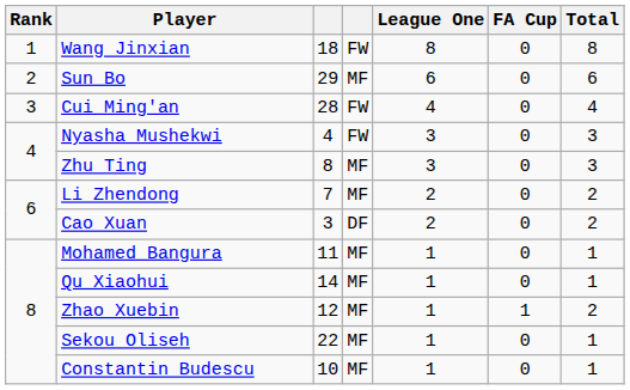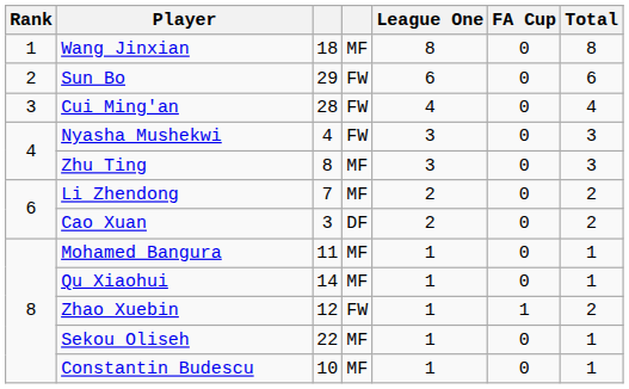 <table class="wikitable">
 <tr>
 <th>Rank</th>
 <th style="width:180px;">Player</th>
 <th></th>
 <th></th>
 <th>League One</th>
 <th>FA Cup</th>
 <th>Total</th>
 </tr>
 <tr>
 <td align=center>1</td>
 <td> <a href='#'>Wang Jinxian</a></td>
 <td align=center>18</td>
-<td align=center>FW</td>
+<td align=center>MF</td>
 <td align=center>8</td>
 <td align=center>0</td>
 <td align="center">8</td>
 </tr>
 <tr>
 <td align=center>2</td>
 <td> <a href='#'>Sun Bo</a></td>
 <td align=center>29</td>
-<td align=center>MF</td>
+<td align=center>FW</td>
 <td align=center>6</td>
 <td align=center>0</td>
 <td align="center">6</td>
 </tr>
 <tr>
 <td align=center>3</td>
 <td> <a href='#'>Cui Ming'an</a></td>
 <td align=center>28</td>
 <td align=center>FW</td>
 <td align=center>4</td>
 <td align=center>0</td>
 <td align="center">4</td>
 </tr>
 <tr>
 <td align=center rowspan=2>4</td>
 <td> <a href='#'>Nyasha Mushekwi</a></td>
 <td align=center>4</td>
 <td align=center>FW</td>
 <td align=center>3</td>
 <td align=center>0</td>
 <td align="center">3</td>
 </tr>
 <tr>
 <td> <a href='#'>Zhu Ting</a></td>
 <td align=center>8</td>
 <td align=center>MF</td>
 <td align=center>3</td>
 <td align=center>0</td>
 <td align="center">3</td>
 </tr>
 <tr>
 <td align=center rowspan=2>6</td>
 <td> <a href='#'>Li Zhendong</a></td>
 <td align=center>7</td>
 <td align=center>MF</td>
 <td align=center>2</td>
 <td align=center>0</td>
 <td align="center">2</td>
 </tr>
 <tr>
 <td> <a href='#'>Cao Xuan</a></td>
 <td align=center>3</td>
 <td align=center>DF</td>
 <td align=center>2</td>
 <td align=center>0</td>
 <td align="center">2</td>
 </tr>
 <tr>
 <td align=center rowspan=5>8</td>
 <td> <a href='#'>Mohamed Bangura</a></td>
 <td align=center>11</td>
 <td align=center>MF</td>
 <td align=center>1</td>
 <td align=center>0</td>
 <td align="center">1</td>
 </tr>
 <tr>
 <td> <a href='#'>Qu Xiaohui</a></td>
 <td align=center>14</td>
 <td align=center>MF</td>
 <td align=center>1</td>
 <td align=center>0</td>
 <td align="center">1</td>
 </tr>
 <tr>
 <td> <a href='#'>Zhao Xuebin</a></td>
 <td align=center>12</td>
-<td align=center>MF</td>
+<td align=center>FW</td>
 <td align=center>1</td>
 <td align=center>1</td>
 <td align=center>2</td>
 </tr>
 <tr>
 <td> <a href='#'>Sekou Oliseh</a></td>
 <td align=center>22</td>
 <td align=center>MF</td>
 <td align=center>1</td>
 <td align=center>0</td>
 <td align="center">1</td>
 </tr>
 <tr>
 <td> <a href='#'>Constantin Budescu</a></td>
 <td align=center>10</td>
 <td align=center>MF</td>
 <td align=center>1</td>
 <td align=center>0</td>
 <td align=center>1</td>
 </tr>
 </table>
